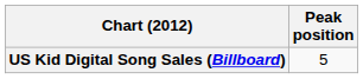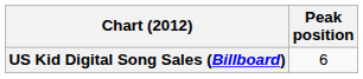 <table class="wikitable sortable plainrowheaders" style="text-align:center">
 <tr>
 <th scope="col">Chart (2012)</th>
 <th scope="col">Peak<br>position</th>
 </tr>
 <tr>
 <th scope="row">US Kid Digital Song Sales (<em><a href='#'>Billboard</a></em>)</th>
-<td>5</td>
+<td>6</td>
 </tr>
 </table>
